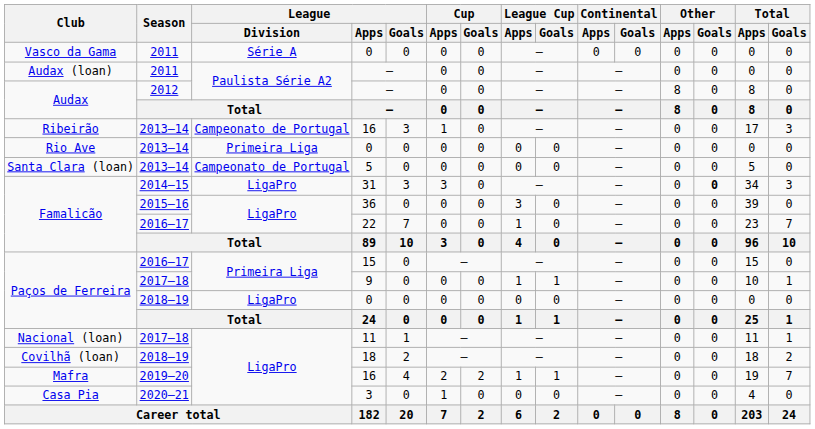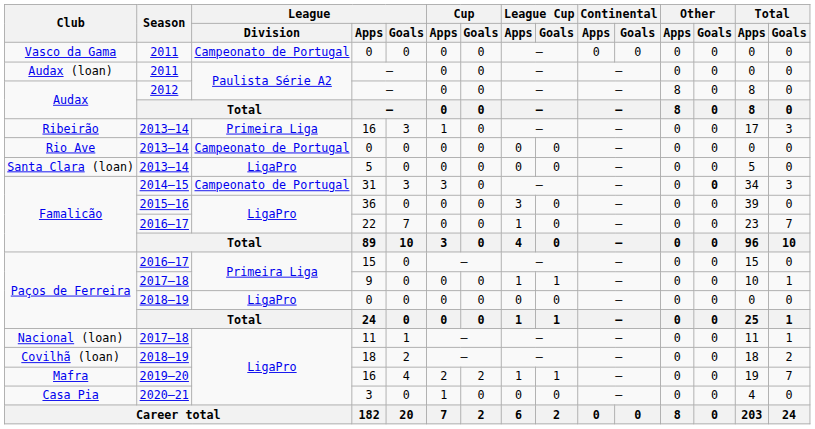 <table class="wikitable" style="text-align:center">
 <tr>
 <th rowspan="2">Club</th>
 <th rowspan="2">Season</th>
 <th colspan="3">League</th>
 <th colspan="2">Cup</th>
 <th colspan="2">League Cup</th>
 <th colspan="2">Continental</th>
 <th colspan="2">Other</th>
 <th colspan="2">Total</th>
 </tr>
 <tr>
 <th>Division</th>
 <th>Apps</th>
 <th>Goals</th>
 <th>Apps</th>
 <th>Goals</th>
 <th>Apps</th>
 <th>Goals</th>
 <th>Apps</th>
 <th>Goals</th>
 <th>Apps</th>
 <th>Goals</th>
 <th>Apps</th>
 <th>Goals</th>
 </tr>
 <tr>
 <td rowspan="1"><a href='#'>Vasco da Gama</a></td>
 <td><a href='#'>2011</a></td>
-<td rowspan="1"><a href='#'>Série A</a></td>
+<td rowspan="1"><a href='#'>Campeonato de Portugal</a></td>
 <td>0</td>
 <td>0</td>
 <td>0</td>
 <td>0</td>
 <td colspan="2">—</td>
 <td>0</td>
 <td>0</td>
 <td>0</td>
 <td>0</td>
 <td>0</td>
 <td>0</td>
 </tr>
 <tr>
 <td rowspan="1"><a href='#'>Audax</a> (loan)</td>
 <td><a href='#'>2011</a></td>
 <td rowspan="2"><a href='#'>Paulista Série A2</a></td>
 <td colspan="2">—</td>
 <td>0</td>
 <td>0</td>
 <td colspan="2">—</td>
 <td colspan="2">—</td>
 <td>0</td>
 <td>0</td>
 <td>0</td>
 <td>0</td>
 </tr>
 <tr>
 <td rowspan="2"><a href='#'>Audax</a></td>
 <td><a href='#'>2012</a></td>
 <td colspan="2">—</td>
 <td>0</td>
 <td>0</td>
 <td colspan="2">—</td>
 <td colspan="2">—</td>
 <td>8</td>
 <td>0</td>
 <td>8</td>
 <td>0</td>
 </tr>
 <tr>
 <th colspan="2">Total</th>
 <th colspan="2">—</th>
 <th>0</th>
 <th>0</th>
 <th colspan="2">—</th>
 <th colspan="2">—</th>
 <th>8</th>
 <th>0</th>
 <th>8</th>
 <th>0</th>
 </tr>
 <tr>
 <td rowspan="1"><a href='#'>Ribeirão</a></td>
 <td><a href='#'>2013–14</a></td>
-<td rowspan="1"><a href='#'>Campeonato de Portugal</a></td>
+<td rowspan="1"><a href='#'>Primeira Liga</a></td>
 <td>16</td>
 <td>3</td>
 <td>1</td>
 <td>0</td>
 <td colspan="2">—</td>
 <td colspan="2">—</td>
 <td>0</td>
 <td>0</td>
 <td>17</td>
 <td>3</td>
 </tr>
 <tr>
 <td rowspan="1"><a href='#'>Rio Ave</a></td>
 <td><a href='#'>2013–14</a></td>
-<td rowspan="1"><a href='#'>Primeira Liga</a></td>
+<td rowspan="1"><a href='#'>Campeonato de Portugal</a></td>
 <td>0</td>
 <td>0</td>
 <td>0</td>
 <td>0</td>
 <td>0</td>
 <td>0</td>
 <td colspan="2">—</td>
 <td>0</td>
 <td>0</td>
 <td>0</td>
 <td>0</td>
 </tr>
 <tr>
 <td rowspan="1"><a href='#'>Santa Clara</a> (loan)</td>
 <td><a href='#'>2013–14</a></td>
-<td rowspan="1"><a href='#'>Campeonato de Portugal</a></td>
+<td rowspan="1"><a href='#'>LigaPro</a></td>
 <td>5</td>
 <td>0</td>
 <td>0</td>
 <td>0</td>
 <td>0</td>
 <td>0</td>
 <td colspan="2">—</td>
 <td>0</td>
 <td>0</td>
 <td>5</td>
 <td>0</td>
 </tr>
 <tr>
 <td rowspan="4"><a href='#'>Famalicão</a></td>
 <td><a href='#'>2014–15</a></td>
-<td rowspan="1"><a href='#'>LigaPro</a></td>
+<td rowspan="1"><a href='#'>Campeonato de Portugal</a></td>
 <td>31</td>
 <td>3</td>
 <td>3</td>
 <td>0</td>
 <td colspan="2">—</td>
 <td colspan="2">—</td>
 <td>0</td>
 <td><strong>0</strong></td>
 <td>34</td>
 <td>3</td>
 </tr>
 <tr>
 <td><a href='#'>2015–16</a></td>
 <td rowspan="2"><a href='#'>LigaPro</a></td>
 <td>36</td>
 <td>0</td>
 <td>0</td>
 <td>0</td>
 <td>3</td>
 <td>0</td>
 <td colspan="2">—</td>
 <td>0</td>
 <td>0</td>
 <td>39</td>
 <td>0</td>
 </tr>
 <tr>
 <td><a href='#'>2016–17</a></td>
 <td>22</td>
 <td>7</td>
 <td>0</td>
 <td>0</td>
 <td>1</td>
 <td>0</td>
 <td colspan="2">—</td>
 <td>0</td>
 <td>0</td>
 <td>23</td>
 <td>7</td>
 </tr>
 <tr>
 <th colspan="2">Total</th>
 <th>89</th>
 <th>10</th>
 <th>3</th>
 <th>0</th>
 <th>4</th>
 <th>0</th>
 <th colspan="2">—</th>
 <th>0</th>
 <th>0</th>
 <th>96</th>
 <th>10</th>
 </tr>
 <tr>
 <td rowspan="4"><a href='#'>Paços de Ferreira</a></td>
 <td><a href='#'>2016–17</a></td>
 <td rowspan="2"><a href='#'>Primeira Liga</a></td>
 <td>15</td>
 <td>0</td>
 <td colspan="2">—</td>
 <td colspan="2">—</td>
 <td colspan="2">—</td>
 <td>0</td>
 <td>0</td>
 <td>15</td>
 <td>0</td>
 </tr>
 <tr>
 <td><a href='#'>2017–18</a></td>
 <td>9</td>
 <td>0</td>
 <td>0</td>
 <td>0</td>
 <td>1</td>
 <td>1</td>
 <td colspan="2">—</td>
 <td>0</td>
 <td>0</td>
 <td>10</td>
 <td>1</td>
 </tr>
 <tr>
 <td><a href='#'>2018–19</a></td>
 <td rowspan="1"><a href='#'>LigaPro</a></td>
 <td>0</td>
 <td>0</td>
 <td>0</td>
 <td>0</td>
 <td>0</td>
 <td>0</td>
 <td colspan="2">—</td>
 <td>0</td>
 <td>0</td>
 <td>0</td>
 <td>0</td>
 </tr>
 <tr>
 <th colspan="2">Total</th>
 <th>24</th>
 <th>0</th>
 <th>0</th>
 <th>0</th>
 <th>1</th>
 <th>1</th>
 <th colspan="2">—</th>
 <th>0</th>
 <th>0</th>
 <th>25</th>
 <th>1</th>
 </tr>
 <tr>
 <td rowspan="1"><a href='#'>Nacional</a> (loan)</td>
 <td><a href='#'>2017–18</a></td>
 <td rowspan="4"><a href='#'>LigaPro</a></td>
 <td>11</td>
 <td>1</td>
 <td colspan="2">—</td>
 <td colspan="2">—</td>
 <td colspan="2">—</td>
 <td>0</td>
 <td>0</td>
 <td>11</td>
 <td>1</td>
 </tr>
 <tr>
 <td rowspan="1"><a href='#'>Covilhã</a> (loan)</td>
 <td><a href='#'>2018–19</a></td>
 <td>18</td>
 <td>2</td>
 <td colspan="2">—</td>
 <td colspan="2">—</td>
 <td colspan="2">—</td>
 <td>0</td>
 <td>0</td>
 <td>18</td>
 <td>2</td>
 </tr>
 <tr>
 <td rowspan="1"><a href='#'>Mafra</a></td>
 <td><a href='#'>2019–20</a></td>
 <td>16</td>
 <td>4</td>
 <td>2</td>
 <td>2</td>
 <td>1</td>
 <td>1</td>
 <td colspan="2">—</td>
 <td>0</td>
 <td>0</td>
 <td>19</td>
 <td>7</td>
 </tr>
 <tr>
 <td rowspan="1"><a href='#'>Casa Pia</a></td>
 <td><a href='#'>2020–21</a></td>
 <td>3</td>
 <td>0</td>
 <td>1</td>
 <td>0</td>
 <td>0</td>
 <td>0</td>
 <td colspan="2">—</td>
 <td>0</td>
 <td>0</td>
 <td>4</td>
 <td>0</td>
 </tr>
 <tr>
 <th colspan="3">Career total</th>
 <th>182</th>
 <th>20</th>
 <th>7</th>
 <th>2</th>
 <th>6</th>
 <th>2</th>
 <th>0</th>
 <th>0</th>
 <th>8</th>
 <th>0</th>
 <th>203</th>
 <th>24</th>
 </tr>
 </table>
